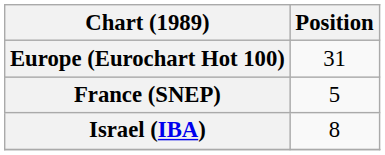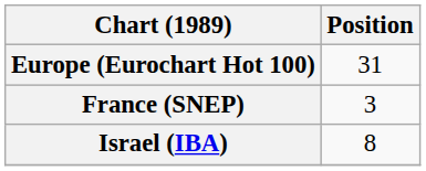 <table class="wikitable sortable plainrowheaders">
 <tr>
 <th>Chart (1989)</th>
 <th>Position</th>
 </tr>
 <tr>
 <th scope="row">Europe (Eurochart Hot 100)</th>
 <td style="text-align:center;">31</td>
 </tr>
 <tr>
 <th scope="row">France (SNEP)</th>
-<td align="center">5</td>
+<td align="center">3</td>
 </tr>
 <tr>
 <th scope=row>Israel (<a href='#'>IBA</a>)</th>
 <td align="center">8</td>
 </tr>
 <tr>
 </tr>
 </table>
